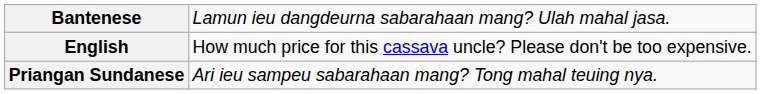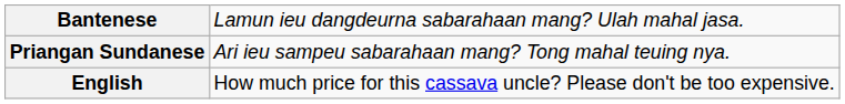 <table class="wikitable">
 <tr style="vertical-align: top;">
 <th scope="row">Bantenese</th>
 <td><em>Lamun ieu dangdeurna sabarahaan mang? Ulah mahal jasa.</em></td>
 </tr>
 <tr style="vertical-align: top;">
+<th scope="row">Priangan Sundanese</th>
+<td><em>Ari ieu sampeu sabarahaan mang? Tong mahal teuing nya.</em></td>
+</tr>
+<tr style="vertical-align: top;">
 <th scope="row">English</th>
 <td>How much price for this <a href='#'>cassava</a> uncle? Please don't be too expensive.</td>
 </tr>
-<tr style="vertical-align: top;">
-<th scope="row">Priangan Sundanese</th>
-<td><em>Ari ieu sampeu sabarahaan mang? Tong mahal teuing nya.</em></td>
-</tr>
 </table>
